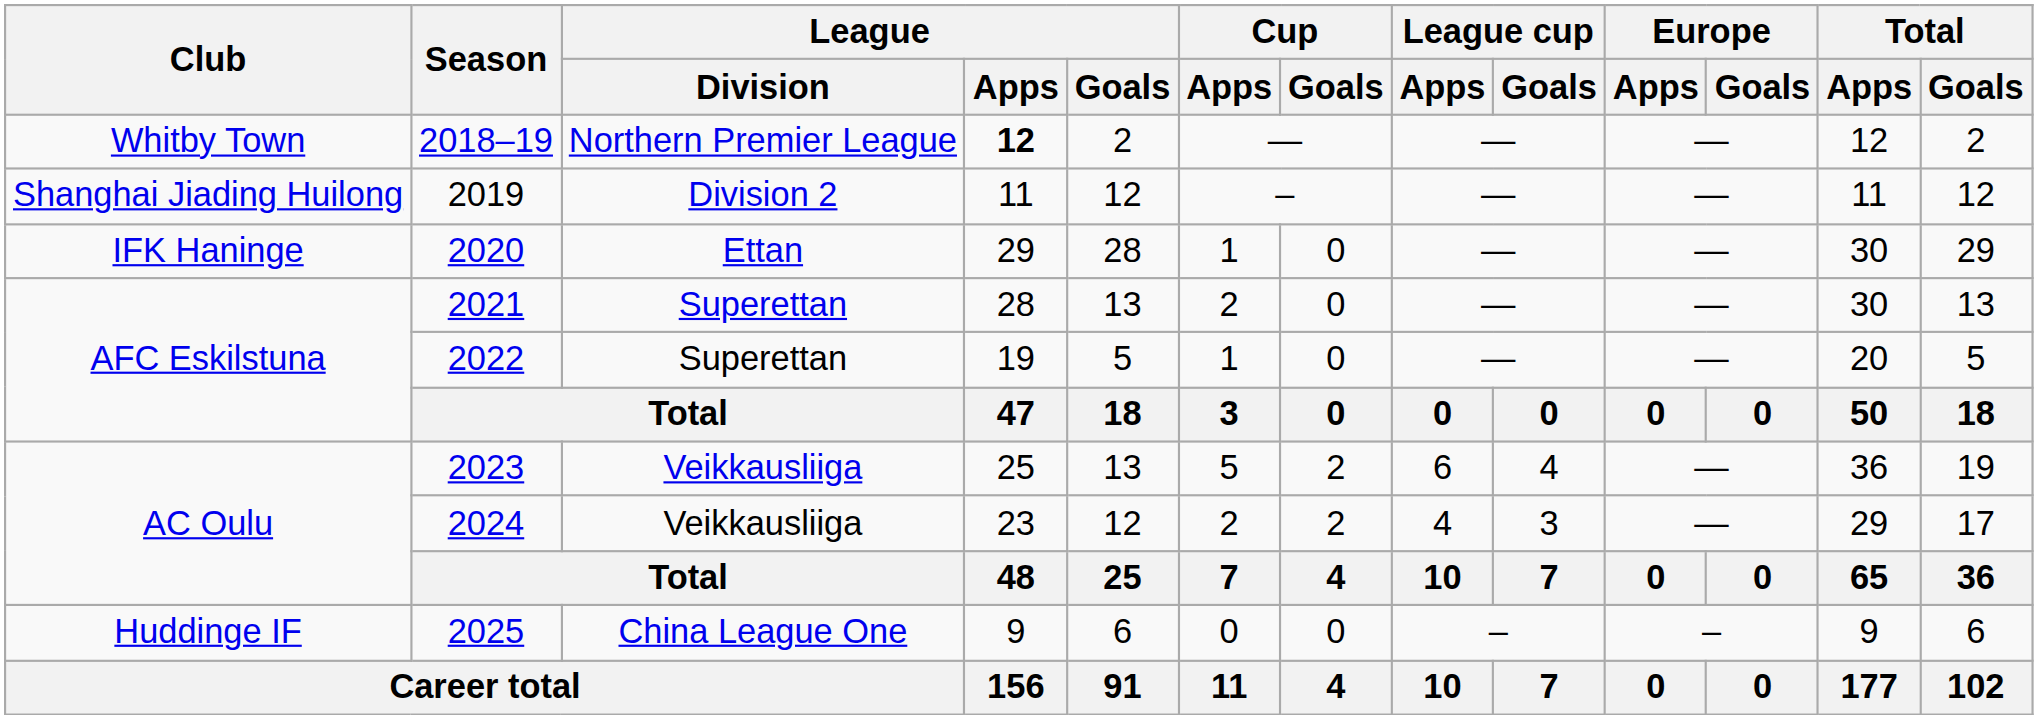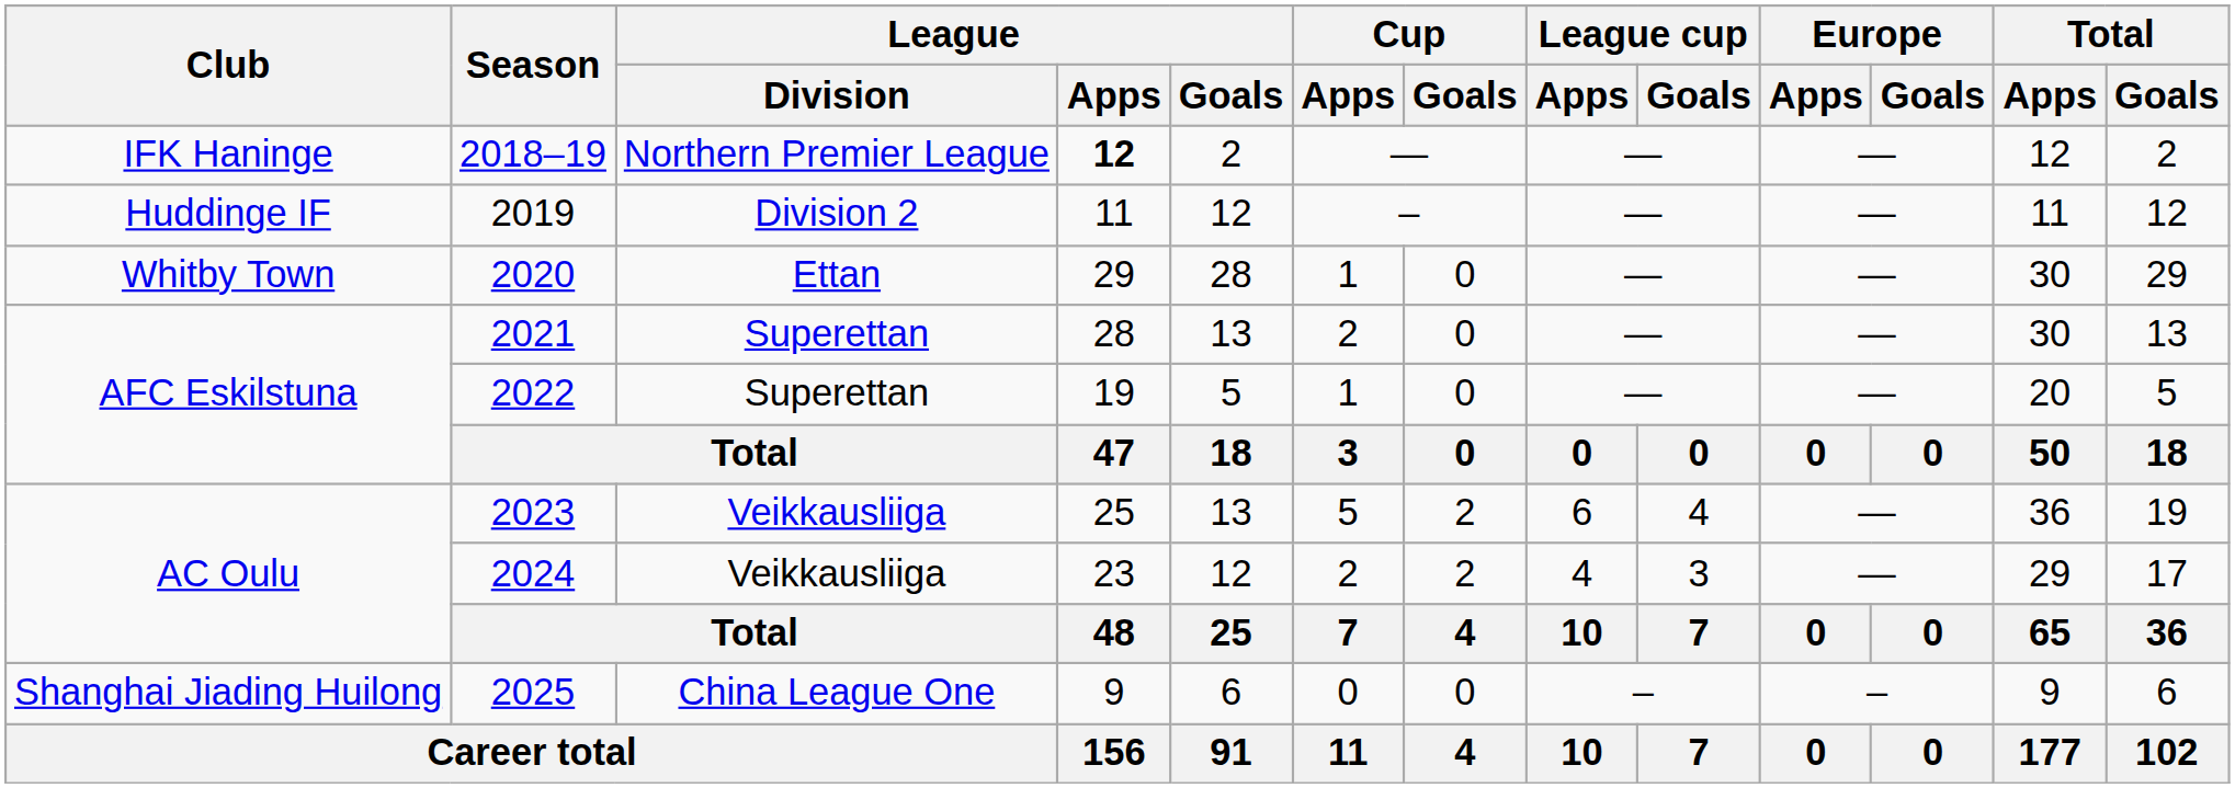 <table class="wikitable" style="text-align:center">
 <tr>
 <th rowspan="2">Club</th>
 <th rowspan="2">Season</th>
 <th colspan="3">League</th>
 <th colspan="2">Cup</th>
 <th colspan="2">League cup</th>
 <th colspan="2">Europe</th>
 <th colspan="2">Total</th>
 </tr>
 <tr>
 <th>Division</th>
 <th>Apps</th>
 <th>Goals</th>
 <th>Apps</th>
 <th>Goals</th>
 <th>Apps</th>
 <th>Goals</th>
 <th>Apps</th>
 <th>Goals</th>
 <th>Apps</th>
 <th>Goals</th>
 </tr>
 <tr>
-<td><a href='#'>Whitby Town</a></td>
+<td><a href='#'>IFK Haninge</a></td>
 <td><a href='#'>2018–19</a></td>
 <td><a href='#'>Northern Premier League</a></td>
 <td><strong>12</strong></td>
 <td>2</td>
 <td colspan="2">—</td>
 <td colspan="2">—</td>
 <td colspan="2">—</td>
 <td>12</td>
 <td>2</td>
 </tr>
 <tr>
-<td><a href='#'>Shanghai Jiading Huilong</a></td>
+<td><a href='#'>Huddinge IF</a></td>
 <td>2019</td>
 <td><a href='#'>Division 2</a></td>
 <td>11</td>
 <td>12</td>
 <td colspan="2">–</td>
 <td colspan="2">—</td>
 <td colspan="2">—</td>
 <td>11</td>
 <td>12</td>
 </tr>
 <tr>
-<td><a href='#'>IFK Haninge</a></td>
+<td><a href='#'>Whitby Town</a></td>
 <td><a href='#'>2020</a></td>
 <td><a href='#'>Ettan</a></td>
 <td>29</td>
 <td>28</td>
 <td>1</td>
 <td>0</td>
 <td colspan="2">—</td>
 <td colspan="2">—</td>
 <td>30</td>
 <td>29</td>
 </tr>
 <tr>
 <td rowspan="3"><a href='#'>AFC Eskilstuna</a></td>
 <td><a href='#'>2021</a></td>
 <td><a href='#'>Superettan</a></td>
 <td>28</td>
 <td>13</td>
 <td>2</td>
 <td>0</td>
 <td colspan="2">—</td>
 <td colspan="2">—</td>
 <td>30</td>
 <td>13</td>
 </tr>
 <tr>
 <td><a href='#'>2022</a></td>
 <td>Superettan</td>
 <td>19</td>
 <td>5</td>
 <td>1</td>
 <td>0</td>
 <td colspan="2">—</td>
 <td colspan="2">—</td>
 <td>20</td>
 <td>5</td>
 </tr>
 <tr>
 <th colspan="2">Total</th>
 <th>47</th>
 <th>18</th>
 <th>3</th>
 <th>0</th>
 <th>0</th>
 <th>0</th>
 <th>0</th>
 <th>0</th>
 <th>50</th>
 <th>18</th>
 </tr>
 <tr>
 <td rowspan="3"><a href='#'>AC Oulu</a></td>
 <td><a href='#'>2023</a></td>
 <td><a href='#'>Veikkausliiga</a></td>
 <td>25</td>
 <td>13</td>
 <td>5</td>
 <td>2</td>
 <td>6</td>
 <td>4</td>
 <td colspan="2">—</td>
 <td>36</td>
 <td>19</td>
 </tr>
 <tr>
 <td><a href='#'>2024</a></td>
 <td>Veikkausliiga</td>
 <td>23</td>
 <td>12</td>
 <td>2</td>
 <td>2</td>
 <td>4</td>
 <td>3</td>
 <td colspan="2">—</td>
 <td>29</td>
 <td>17</td>
 </tr>
 <tr>
 <th colspan="2">Total</th>
 <th>48</th>
 <th>25</th>
 <th>7</th>
 <th>4</th>
 <th>10</th>
 <th>7</th>
 <th>0</th>
 <th>0</th>
 <th>65</th>
 <th>36</th>
 </tr>
 <tr>
-<td><a href='#'>Huddinge IF</a></td>
+<td><a href='#'>Shanghai Jiading Huilong</a></td>
 <td><a href='#'>2025</a></td>
 <td><a href='#'>China League One</a></td>
 <td>9</td>
 <td>6</td>
 <td>0</td>
 <td>0</td>
 <td colspan=2>–</td>
 <td colspan=2>–</td>
 <td>9</td>
 <td>6</td>
 </tr>
 <tr>
 <th colspan="3">Career total</th>
 <th>156</th>
 <th>91</th>
 <th>11</th>
 <th>4</th>
 <th>10</th>
 <th>7</th>
 <th>0</th>
 <th>0</th>
 <th>177</th>
 <th>102</th>
 </tr>
 </table>
